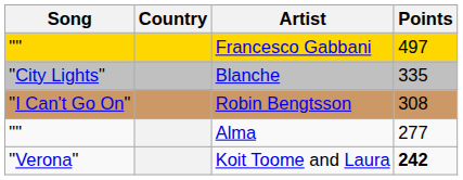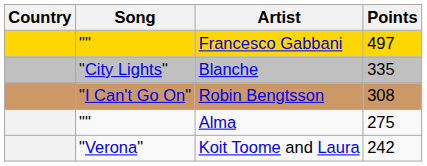 <table class="wikitable plainrowheaders">
 <tr>
+<th scope="col">Country</th>
 <th scope="col">Song</th>
-<th scope="col">Country</th>
 <th scope="col">Artist</th>
 <th scope="col">Points</th>
 </tr>
 <tr style="background:gold;">
+<th scope="row" style="background:gold;"></th>
 <td>""</td>
-<th scope="row" style="background:gold;"></th>
 <td><a href='#'>Francesco Gabbani</a></td>
 <td>497</td>
 </tr>
 <tr style="background:silver;">
+<th scope="row" style="background:silver;"></th>
 <td>"<a href='#'>City Lights</a>"</td>
-<th scope="row" style="background:silver;"></th>
 <td><a href='#'>Blanche</a></td>
 <td>335</td>
 </tr>
 <tr style="background:#c96;">
+<th scope="row" style="background:#c96;"></th>
 <td>"<a href='#'>I Can't Go On</a>"</td>
-<th scope="row" style="background:#c96;"></th>
 <td><a href='#'>Robin Bengtsson</a></td>
 <td>308</td>
 </tr>
 <tr>
+<th scope="row"></th>
 <td>""</td>
-<th scope="row"></th>
 <td><a href='#'>Alma</a></td>
-<td>277</td>
+<td>275</td>
 </tr>
 <tr>
+<th scope="row"></th>
 <td>"<a href='#'>Verona</a>"</td>
-<th scope="row"></th>
 <td><a href='#'>Koit Toome</a> and <a href='#'>Laura</a></td>
-<td><strong>242</strong></td>
+<td>242</td>
 </tr>
 </table>
